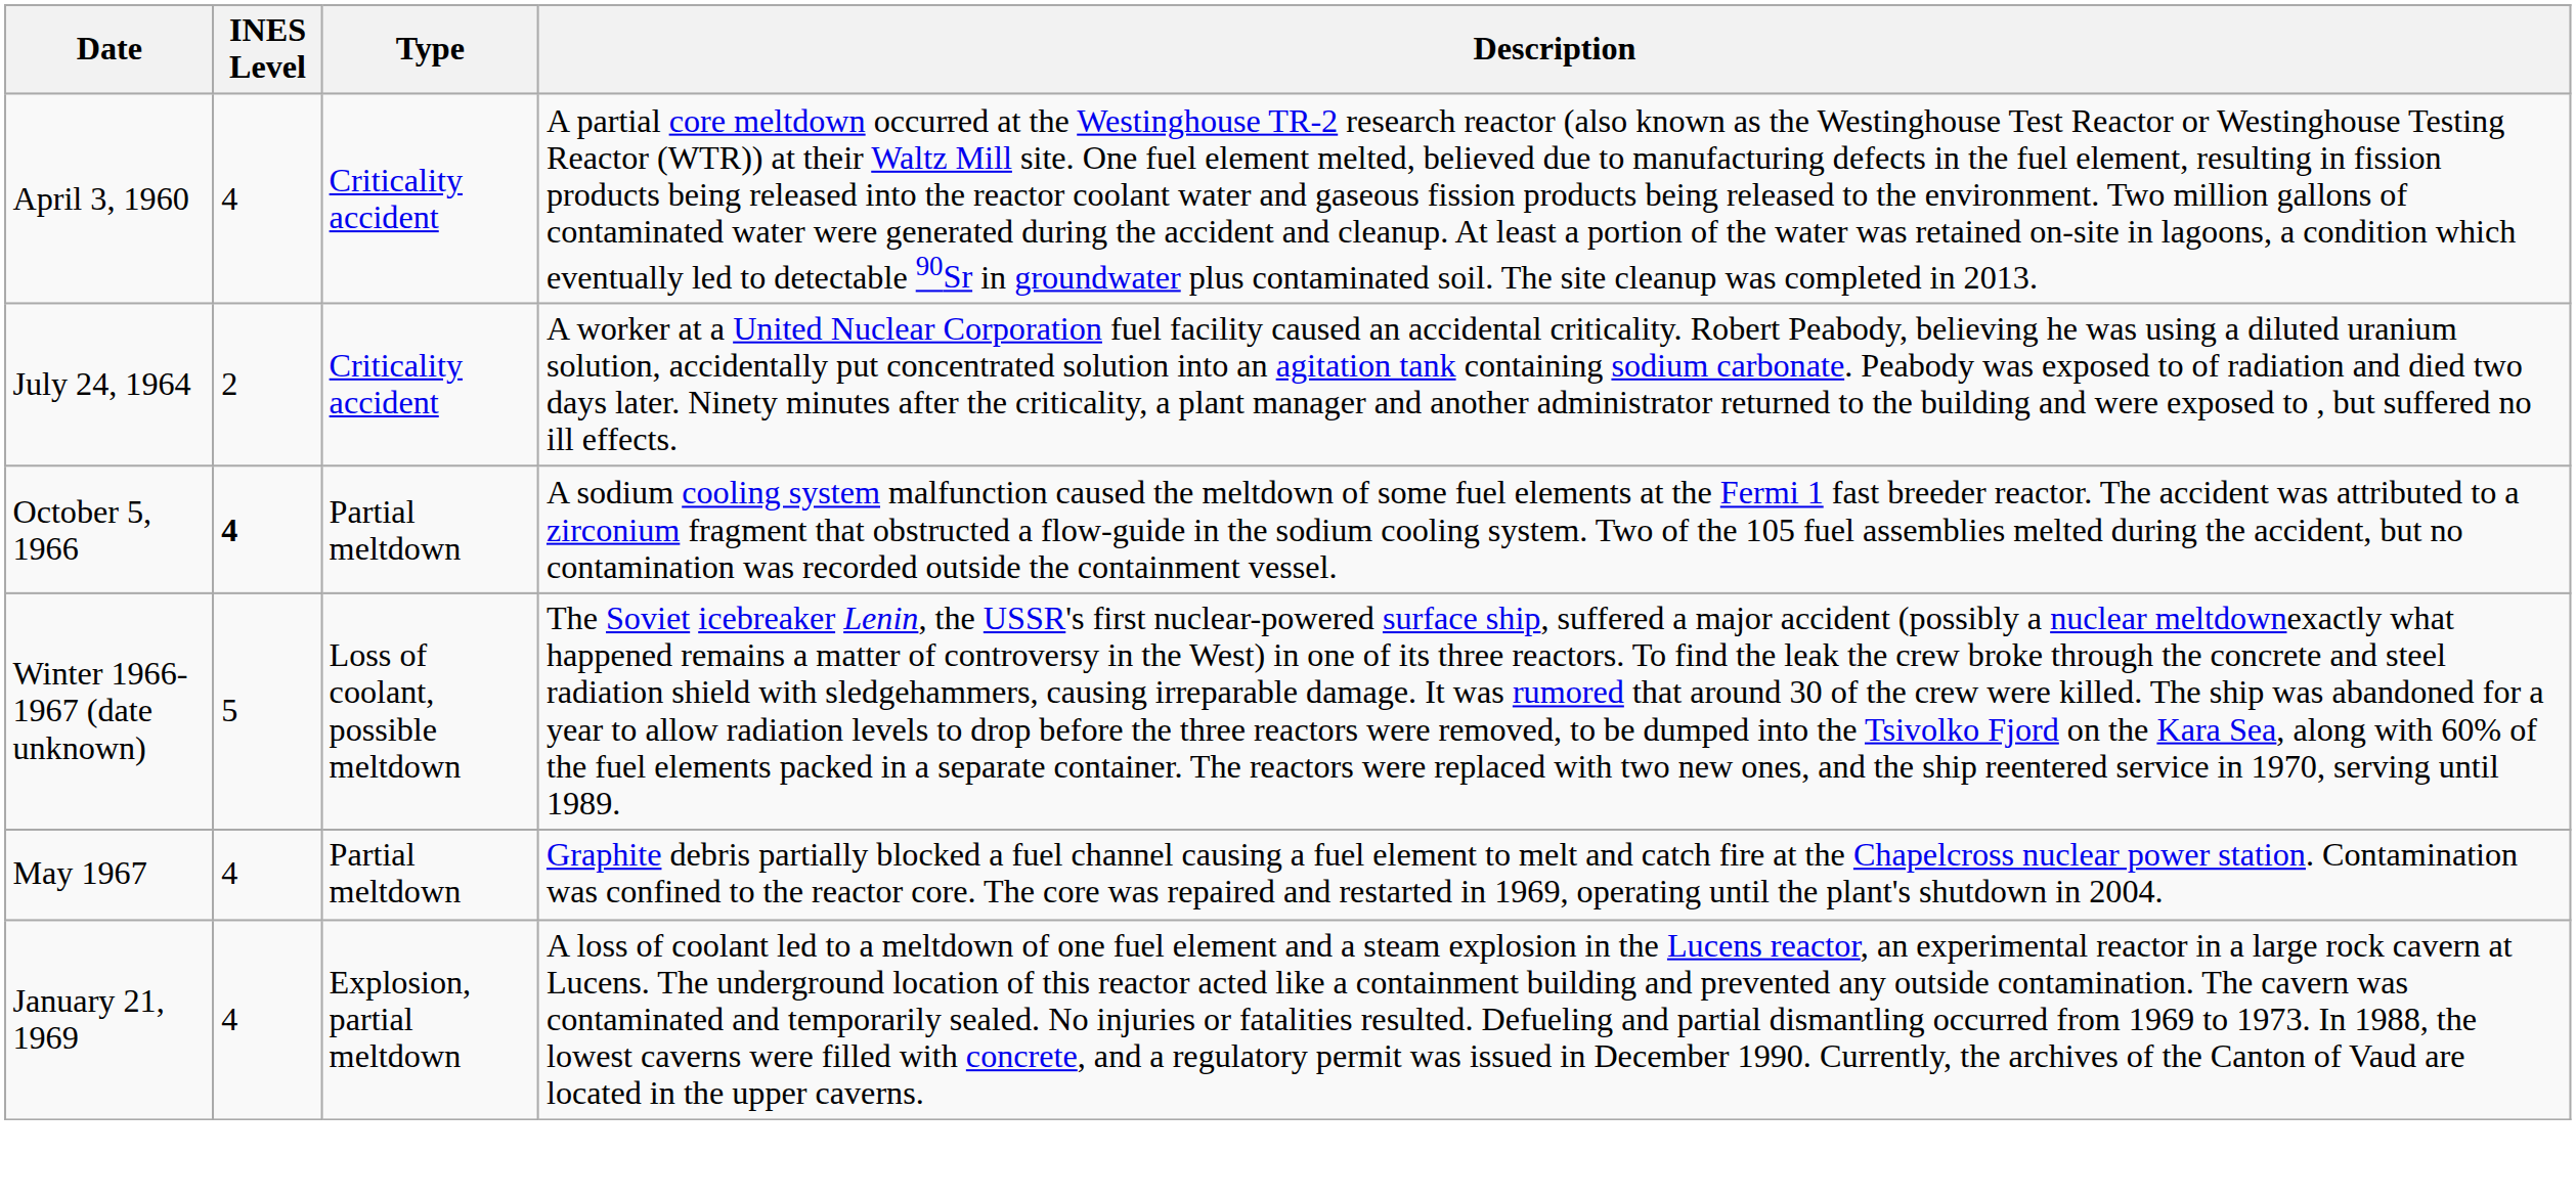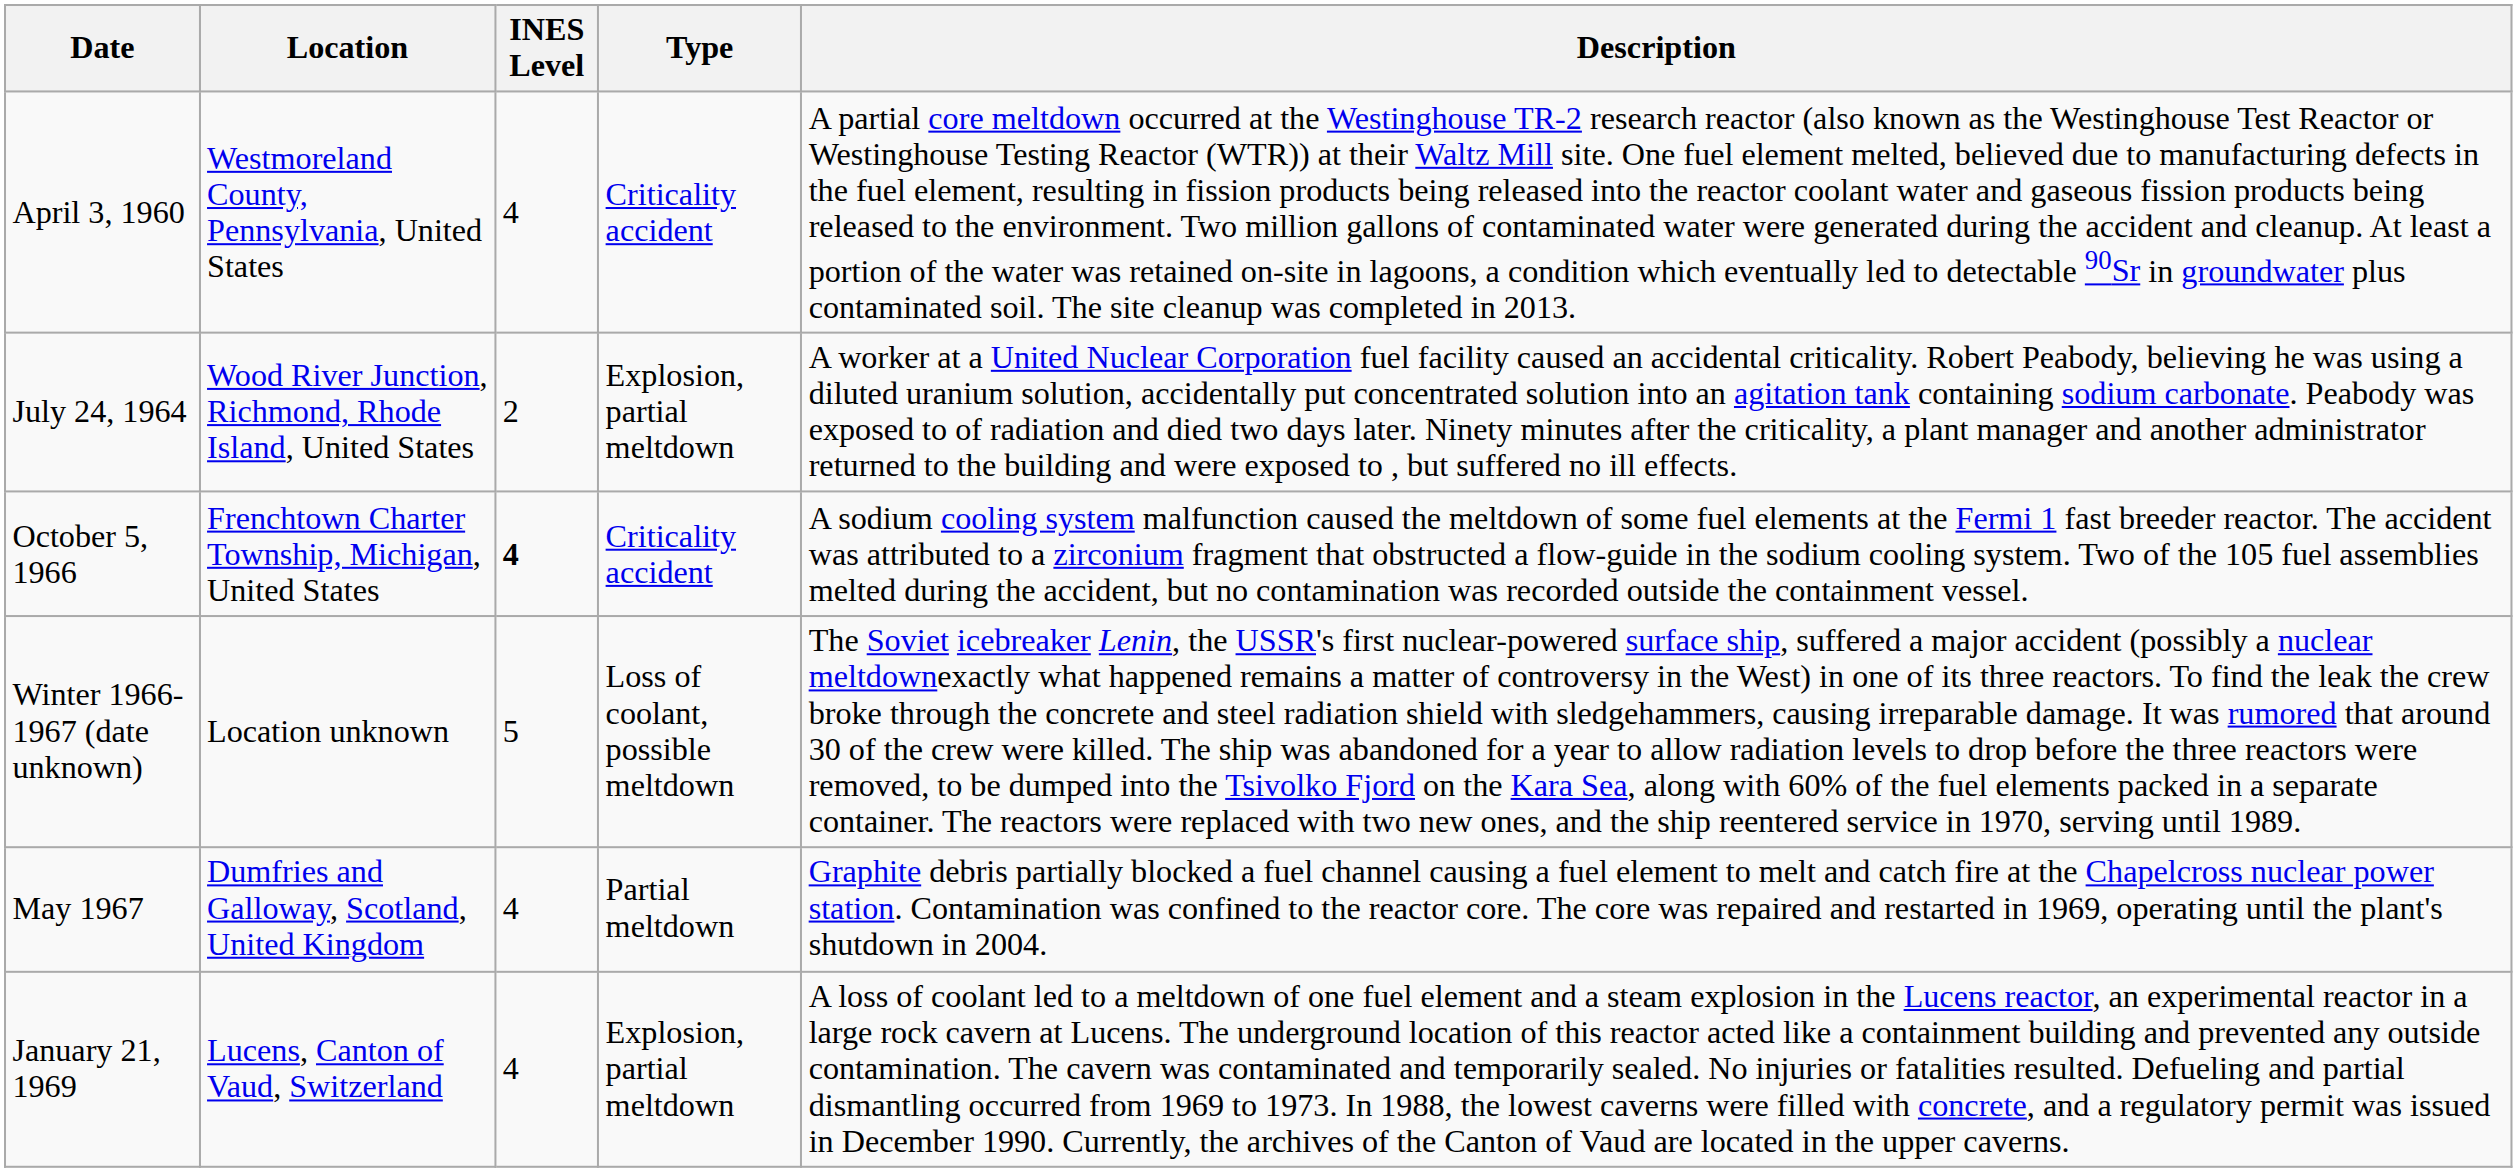 <table class="wikitable toptextcells">
 <tr>
 <th>Date</th>
+<th>Location</th>
 <th>INES Level</th>
 <th>Type</th>
 <th>Description</th>
 </tr>
 <tr>
 <td>April 3, 1960</td>
+<td><a href='#'>Westmoreland County, Pennsylvania</a>, United States</td>
 <td>4</td>
 <td><a href='#'>Criticality accident</a></td>
 <td>A partial <a href='#'>core meltdown</a> occurred at the <a href='#'>Westinghouse TR-2</a> research reactor (also known as the Westinghouse Test Reactor or Westinghouse Testing Reactor (WTR)) at their <a href='#'>Waltz Mill</a> site. One fuel element melted, believed due to manufacturing defects in the fuel element, resulting in fission products being released into the reactor coolant water and gaseous fission products being released to the environment. Two million gallons of contaminated water were generated during the accident and cleanup. At least a portion of the water was retained on-site in lagoons, a condition which eventually led to detectable <a href='#'><sup>90</sup>Sr</a> in <a href='#'>groundwater</a> plus contaminated soil. The site cleanup was completed in 2013.</td>
 </tr>
 <tr>
 <td>July 24, 1964</td>
+<td><a href='#'>Wood River Junction</a>, <a href='#'>Richmond, Rhode Island</a>, United States</td>
 <td>2</td>
-<td><a href='#'>Criticality accident</a></td>
+<td>Explosion, partial meltdown</td>
 <td>A  worker at a <a href='#'>United Nuclear Corporation</a> fuel facility caused an accidental criticality. Robert Peabody, believing he was using a diluted uranium solution, accidentally put concentrated solution into an <a href='#'>agitation tank</a> containing <a href='#'>sodium carbonate</a>. Peabody was exposed to  of radiation and died two days later. Ninety minutes after the criticality, a plant manager and another administrator returned to the building and were exposed to , but suffered no ill effects.</td>
 </tr>
 <tr>
 <td>October 5, 1966</td>
+<td><a href='#'>Frenchtown Charter Township, Michigan</a>, United States</td>
 <td><strong>4</strong></td>
-<td>Partial meltdown</td>
+<td><a href='#'>Criticality accident</a></td>
 <td>A sodium <a href='#'>cooling system</a> malfunction caused the meltdown of some fuel elements at the <a href='#'>Fermi 1</a> fast breeder reactor. The accident was attributed to a <a href='#'>zirconium</a> fragment that obstructed a flow-guide in the sodium cooling system. Two of the 105 fuel assemblies melted during the accident, but no contamination was recorded outside the containment vessel.</td>
 </tr>
 <tr>
 <td>Winter 1966-1967 (date unknown)</td>
+<td>Location unknown</td>
 <td>5</td>
 <td>Loss of coolant, possible  meltdown</td>
 <td>The <a href='#'>Soviet</a> <a href='#'>icebreaker</a> <a href='#'><em>Lenin</em></a>, the <a href='#'>USSR</a>'s first nuclear-powered <a href='#'>surface ship</a>, suffered a major accident (possibly a <a href='#'>nuclear meltdown</a>exactly what happened remains a matter of controversy in the West) in one of its three reactors. To find the leak the crew broke through the concrete and steel radiation shield with sledgehammers, causing irreparable damage. It was <a href='#'>rumored</a> that around 30 of the crew were killed. The ship was abandoned for a year to allow radiation levels to drop before the three reactors were removed, to be dumped into the <a href='#'>Tsivolko Fjord</a> on the <a href='#'>Kara Sea</a>, along with 60% of the fuel elements packed in a separate container. The reactors were replaced with two new ones, and the ship reentered service in 1970, serving until 1989.</td>
 </tr>
 <tr>
 <td>May 1967</td>
+<td><a href='#'>Dumfries and Galloway</a>, <a href='#'>Scotland</a>, <a href='#'>United Kingdom</a></td>
 <td>4</td>
 <td>Partial meltdown</td>
 <td><a href='#'>Graphite</a> debris partially blocked a fuel channel causing a fuel element to melt and catch fire at the <a href='#'>Chapelcross nuclear power station</a>.  Contamination was confined to the reactor core. The core was repaired and restarted in 1969, operating until the plant's shutdown in 2004.</td>
 </tr>
 <tr>
 <td>January 21, 1969</td>
+<td><a href='#'>Lucens</a>, <a href='#'>Canton of Vaud</a>, <a href='#'>Switzerland</a></td>
 <td>4</td>
 <td>Explosion, partial meltdown</td>
 <td>A loss of coolant led to a meltdown of one fuel element and a steam explosion in the <a href='#'>Lucens reactor</a>, an experimental reactor in a large rock cavern at Lucens. The underground location of this reactor acted like a containment building and prevented any outside contamination. The cavern was contaminated and temporarily sealed. No injuries or fatalities resulted. Defueling and partial dismantling occurred from 1969 to 1973. In 1988, the lowest caverns were filled with <a href='#'>concrete</a>, and a regulatory permit was issued in December 1990. Currently, the archives of the Canton of Vaud are located in the upper caverns.</td>
 </tr>
 </table>
